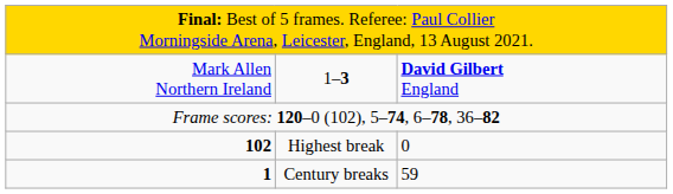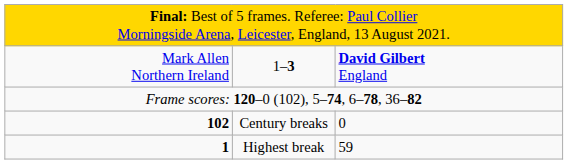 <table class="wikitable" style="font-size: 95%; margin: 1em auto 1em auto;">
 <tr>
 <td colspan="3" align="center" bgcolor="#ffd700"><strong>Final:</strong> Best of 5 frames. Referee: <a href='#'>Paul Collier</a><br><a href='#'>Morningside Arena</a>, <a href='#'>Leicester</a>, England, 13 August 2021.</td>
 </tr>
 <tr>
 <td width="230" align="right"><a href='#'>Mark Allen</a><br><a href='#'>Northern Ireland</a> </td>
 <td width="100" align="center">1–<strong>3</strong></td>
 <td width="230" align="left"><a href='#'><strong>David Gilbert</strong></a><br> <a href='#'>England</a></td>
 </tr>
 <tr>
 <td colspan="3" align="center" style="font-size: 100%"><em>Frame scores:</em> <strong>120</strong>–0 (102), 5–<strong>74</strong>, 6–<strong>78</strong>, 36–<strong>82</strong></td>
 </tr>
 <tr>
 <td align="right"><strong>102</strong></td>
-<td align="center">Highest break</td>
+<td align="center">Century breaks</td>
 <td>0</td>
 </tr>
 <tr>
 <td align="right"><strong>1</strong></td>
-<td align="center">Century breaks</td>
+<td align="center">Highest break</td>
 <td>59</td>
 </tr>
 </table>
